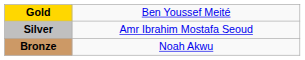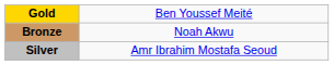 <table class="wikitable" style=" text-align:center; " width="35%">
 <tr>
 <td bgcolor="gold"><strong>Gold</strong></td>
 <td><a href='#'>Ben Youssef Meité</a><br>  <small><em></em></small></td>
 </tr>
 <tr>
+<td bgcolor="CC9966"><strong>Bronze</strong></td>
+<td><a href='#'>Noah Akwu</a><br>  <small><em></em></small></td>
+</tr>
+<tr>
 <td bgcolor="silver"><strong>Silver</strong></td>
 <td><a href='#'>Amr Ibrahim Mostafa Seoud</a><br>  <small><em></em></small></td>
 </tr>
-<tr>
-<td bgcolor="CC9966"><strong>Bronze</strong></td>
-<td><a href='#'>Noah Akwu</a><br>  <small><em></em></small></td>
-</tr>
 </table>
